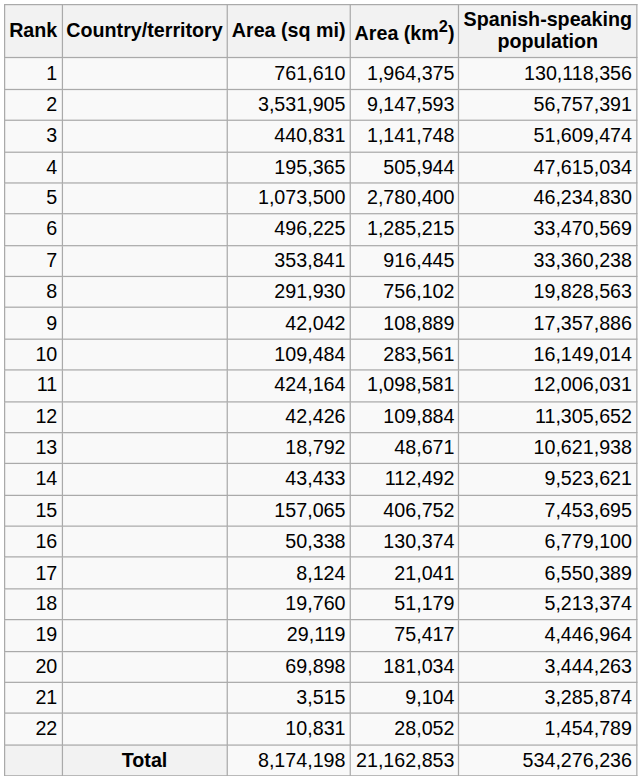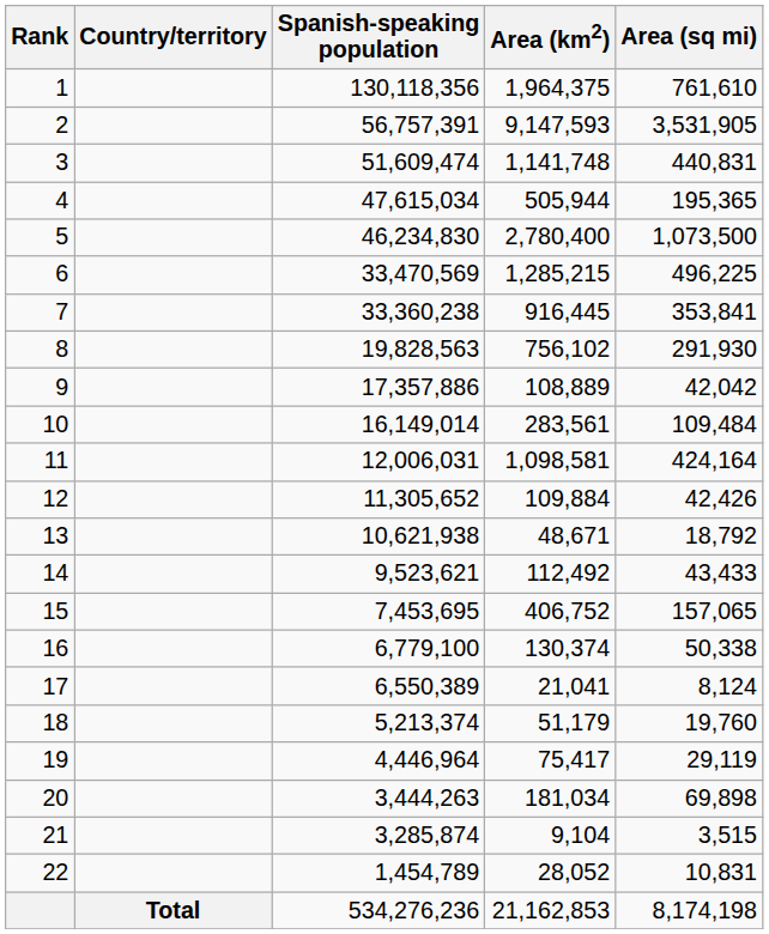 <table class="wikitable sortable" style="text-align:right">
 <tr>
 <th>Rank</th>
 <th style="text-align:center">Country/territory</th>
+<th style="text-align:center">Spanish-speaking<br>population</th>
+<th>Area (km<sup>2</sup>)</th>
 <th>Area (sq mi)</th>
-<th>Area (km<sup>2</sup>)</th>
-<th style="text-align:center">Spanish-speaking<br>population</th>
 </tr>
 <tr>
 <td>1</td>
 <td align=left></td>
+<td>130,118,356</td>
+<td>1,964,375</td>
 <td>761,610</td>
-<td>1,964,375</td>
-<td>130,118,356</td>
 </tr>
 <tr>
 <td>2</td>
 <td align="left"></td>
+<td>56,757,391</td>
+<td>9,147,593</td>
 <td>3,531,905</td>
-<td>9,147,593</td>
-<td>56,757,391</td>
 </tr>
 <tr>
 <td>3</td>
 <td align="left"></td>
+<td>51,609,474</td>
+<td>1,141,748</td>
 <td>440,831</td>
-<td>1,141,748</td>
-<td>51,609,474</td>
 </tr>
 <tr>
 <td>4</td>
 <td align=left></td>
+<td>47,615,034</td>
+<td>505,944</td>
 <td>195,365</td>
-<td>505,944</td>
-<td>47,615,034</td>
 </tr>
 <tr>
 <td>5</td>
 <td align=left></td>
+<td>46,234,830</td>
+<td>2,780,400</td>
 <td>1,073,500</td>
-<td>2,780,400</td>
-<td>46,234,830</td>
 </tr>
 <tr>
 <td>6</td>
 <td align=left></td>
+<td>33,470,569</td>
+<td>1,285,215</td>
 <td>496,225</td>
-<td>1,285,215</td>
-<td>33,470,569</td>
 </tr>
 <tr>
 <td>7</td>
 <td align=left></td>
+<td>33,360,238</td>
+<td>916,445</td>
 <td>353,841</td>
-<td>916,445</td>
-<td>33,360,238</td>
 </tr>
 <tr>
 <td>8</td>
 <td align=left></td>
+<td>19,828,563</td>
+<td>756,102</td>
 <td>291,930</td>
-<td>756,102</td>
-<td>19,828,563</td>
 </tr>
 <tr>
 <td>9</td>
 <td align=left></td>
+<td>17,357,886</td>
+<td>108,889</td>
 <td>42,042</td>
-<td>108,889</td>
-<td>17,357,886</td>
 </tr>
 <tr>
 <td>10</td>
 <td align=left></td>
+<td>16,149,014</td>
+<td>283,561</td>
 <td>109,484</td>
-<td>283,561</td>
-<td>16,149,014</td>
 </tr>
 <tr>
 <td>11</td>
 <td align=left></td>
+<td>12,006,031</td>
+<td>1,098,581</td>
 <td>424,164</td>
-<td>1,098,581</td>
-<td>12,006,031</td>
 </tr>
 <tr>
 <td>12</td>
 <td align=left></td>
+<td>11,305,652</td>
+<td>109,884</td>
 <td>42,426</td>
-<td>109,884</td>
-<td>11,305,652</td>
 </tr>
 <tr>
 <td>13</td>
 <td align=left></td>
+<td>10,621,938</td>
+<td>48,671</td>
 <td>18,792</td>
-<td>48,671</td>
-<td>10,621,938</td>
 </tr>
 <tr>
 <td>14</td>
 <td align=left></td>
+<td>9,523,621</td>
+<td>112,492</td>
 <td>43,433</td>
-<td>112,492</td>
-<td>9,523,621</td>
 </tr>
 <tr>
 <td>15</td>
 <td align=left></td>
+<td>7,453,695</td>
+<td>406,752</td>
 <td>157,065</td>
-<td>406,752</td>
-<td>7,453,695</td>
 </tr>
 <tr>
 <td>16</td>
 <td align=left></td>
+<td>6,779,100</td>
+<td>130,374</td>
 <td>50,338</td>
-<td>130,374</td>
-<td>6,779,100</td>
 </tr>
 <tr>
 <td>17</td>
 <td align=left></td>
+<td>6,550,389</td>
+<td>21,041</td>
 <td>8,124</td>
-<td>21,041</td>
-<td>6,550,389</td>
 </tr>
 <tr>
 <td>18</td>
 <td align=left></td>
+<td>5,213,374</td>
+<td>51,179</td>
 <td>19,760</td>
-<td>51,179</td>
-<td>5,213,374</td>
 </tr>
 <tr>
 <td>19</td>
 <td align=left></td>
+<td>4,446,964</td>
+<td>75,417</td>
 <td>29,119</td>
-<td>75,417</td>
-<td>4,446,964</td>
 </tr>
 <tr>
 <td>20</td>
 <td align=left></td>
+<td>3,444,263</td>
+<td>181,034</td>
 <td>69,898</td>
-<td>181,034</td>
-<td>3,444,263</td>
 </tr>
 <tr>
 <td>21</td>
 <td align=left></td>
+<td>3,285,874</td>
+<td>9,104</td>
 <td>3,515</td>
-<td>9,104</td>
-<td>3,285,874</td>
 </tr>
 <tr>
 <td>22</td>
 <td align=left></td>
+<td>1,454,789</td>
+<td>28,052</td>
 <td>10,831</td>
-<td>28,052</td>
-<td>1,454,789</td>
 </tr>
 <tr>
 <th></th>
 <th>Total</th>
+<td>534,276,236</td>
+<td>21,162,853</td>
 <td>8,174,198</td>
-<td>21,162,853</td>
-<td>534,276,236</td>
 </tr>
 </table>
